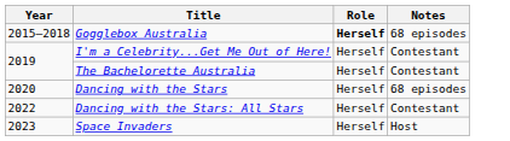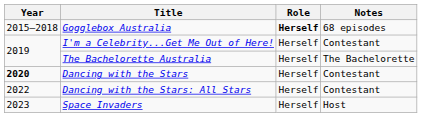 <table class="wikitable sortable">
 <tr>
 <th>Year</th>
 <th>Title</th>
 <th>Role</th>
 <th class="unsortable">Notes</th>
 </tr>
 <tr>
 <td>2015–2018</td>
 <td><em><a href='#'>Gogglebox Australia</a></em></td>
 <td><strong>Herself</strong></td>
 <td>68 episodes</td>
 </tr>
 <tr>
 <td rowspan=2>2019</td>
 <td><em><a href='#'>I'm a Celebrity...Get Me Out of Here!</a></em></td>
 <td>Herself</td>
 <td>Contestant</td>
 </tr>
 <tr>
 <td><em><a href='#'>The Bachelorette Australia</a></em></td>
 <td>Herself</td>
-<td>Contestant</td>
+<td>The Bachelorette</td>
 </tr>
 <tr>
-<td>2020</td>
+<td><strong>2020</strong></td>
 <td><em><a href='#'>Dancing with the Stars</a></em></td>
 <td>Herself</td>
-<td>68 episodes</td>
+<td>Contestant</td>
 </tr>
 <tr>
 <td>2022</td>
 <td><em><a href='#'>Dancing with the Stars: All Stars</a></em></td>
 <td>Herself</td>
 <td>Contestant</td>
 </tr>
 <tr>
 <td>2023</td>
 <td><em><a href='#'>Space Invaders</a></em></td>
 <td>Herself</td>
 <td>Host</td>
 </tr>
 </table>
